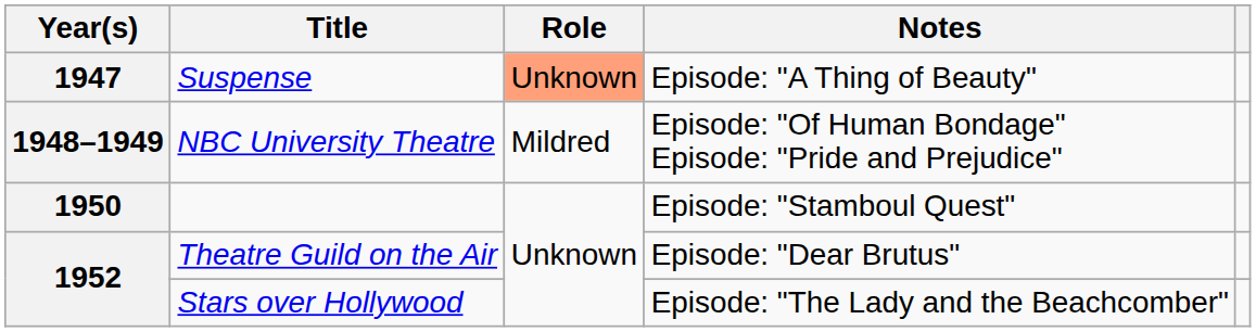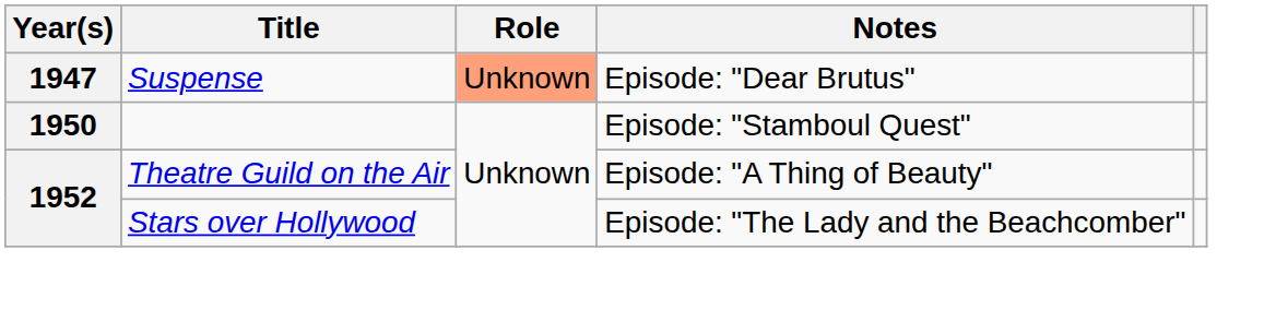 <table class="wikitable sortable plainrowheaders">
 <tr>
 <th scope="col">Year(s)</th>
 <th scope="col">Title</th>
 <th scope="col">Role</th>
 <th scope=col class="unsortable">Notes</th>
 <th scope=col class="unsortable"></th>
 </tr>
 <tr>
 <th scope=row>1947</th>
 <td><em><a href='#'>Suspense</a></em></td>
 <td style="background: lightsalmon;">Unknown</td>
-<td>Episode: "A Thing of Beauty"</td>
-<td style="text-align:center;"></td>
-</tr>
-<tr>
-<th scope=row>1948–1949</th>
-<td><em><a href='#'>NBC University Theatre</a></em></td>
-<td>Mildred<br></td>
-<td>Episode: "Of Human Bondage"<br>Episode: "Pride and Prejudice"</td>
+<td>Episode: "Dear Brutus"</td>
 <td style="text-align:center;"></td>
 </tr>
 <tr>
 <th scope=row>1950</th>
 <td><em></em></td>
 <td rowspan="3">Unknown</td>
 <td>Episode: "Stamboul Quest"</td>
 <td style="text-align:center;"></td>
 </tr>
 <tr>
 <th rowspan="2" scope="row">1952</th>
 <td><em><a href='#'>Theatre Guild on the Air</a></em></td>
-<td>Episode: "Dear Brutus"</td>
+<td>Episode: "A Thing of Beauty"</td>
 <td style="text-align:center;"></td>
 </tr>
 <tr>
 <td><em><a href='#'>Stars over Hollywood</a></em></td>
 <td>Episode: "The Lady and the Beachcomber"</td>
 <td style="text-align:center;"></td>
 </tr>
 </table>
